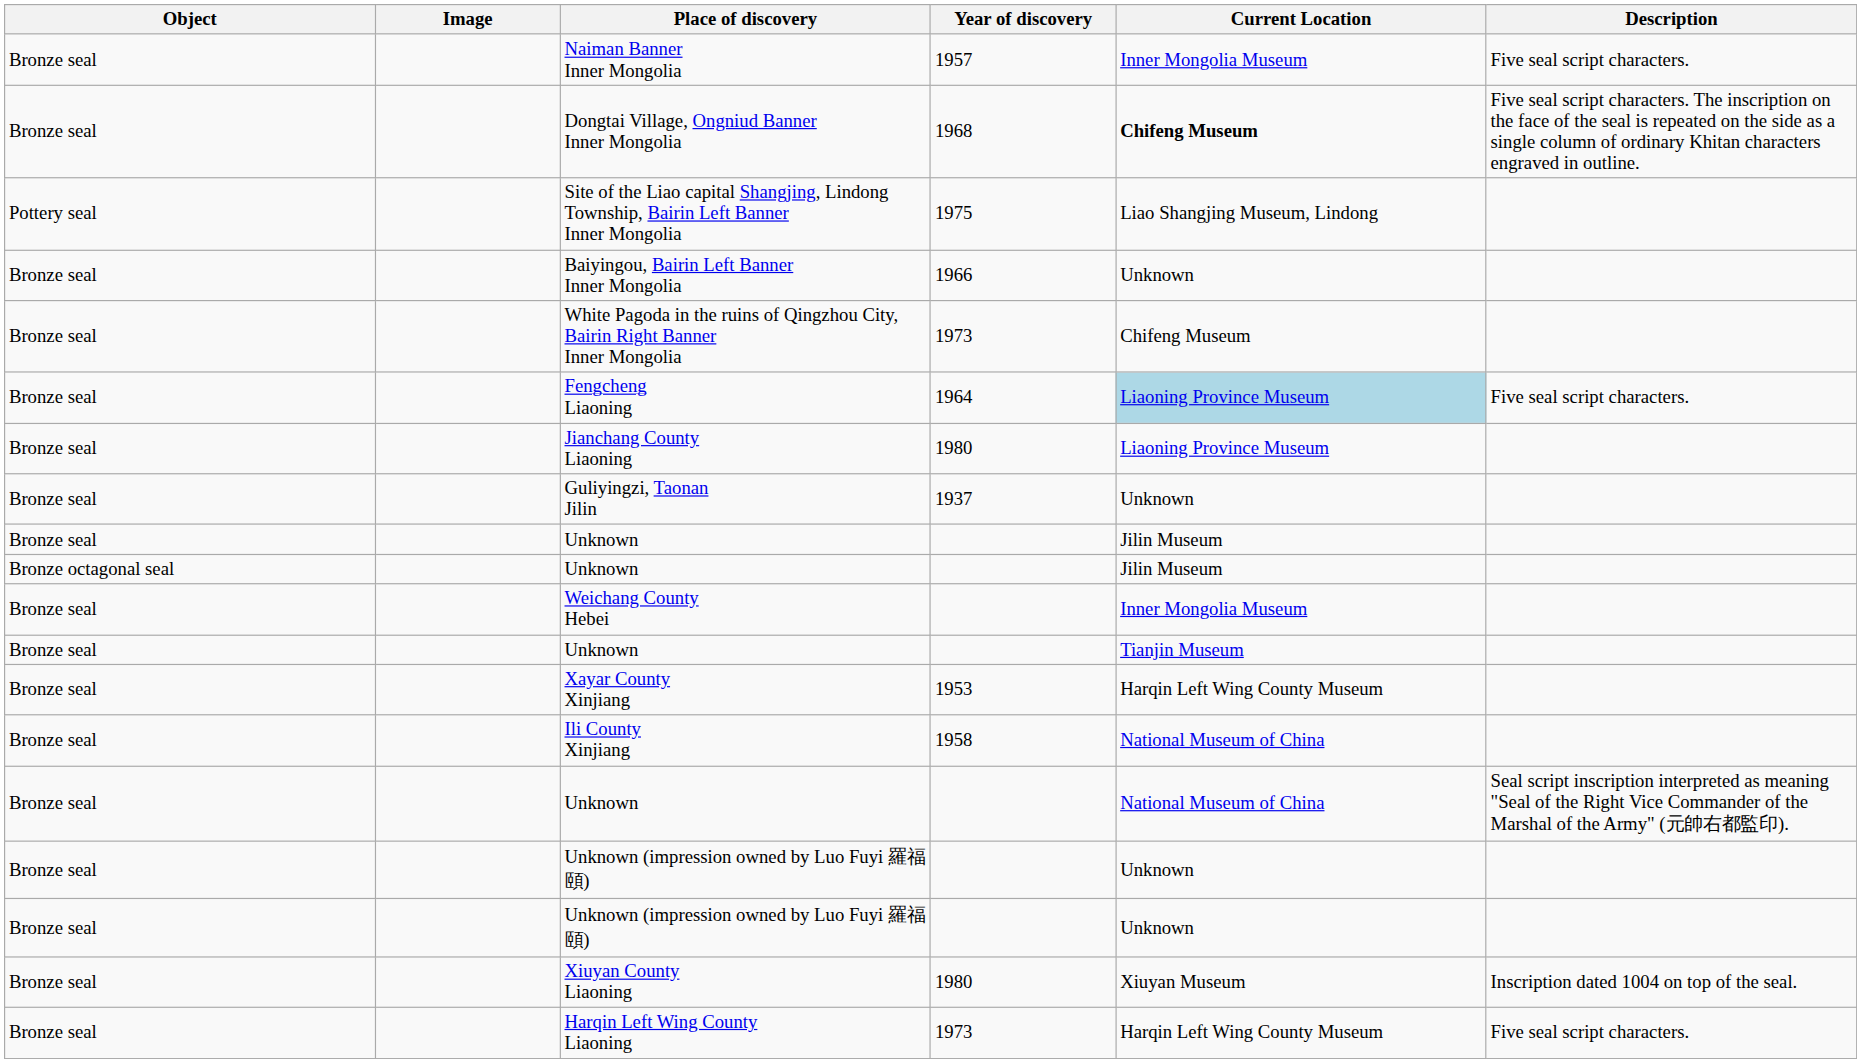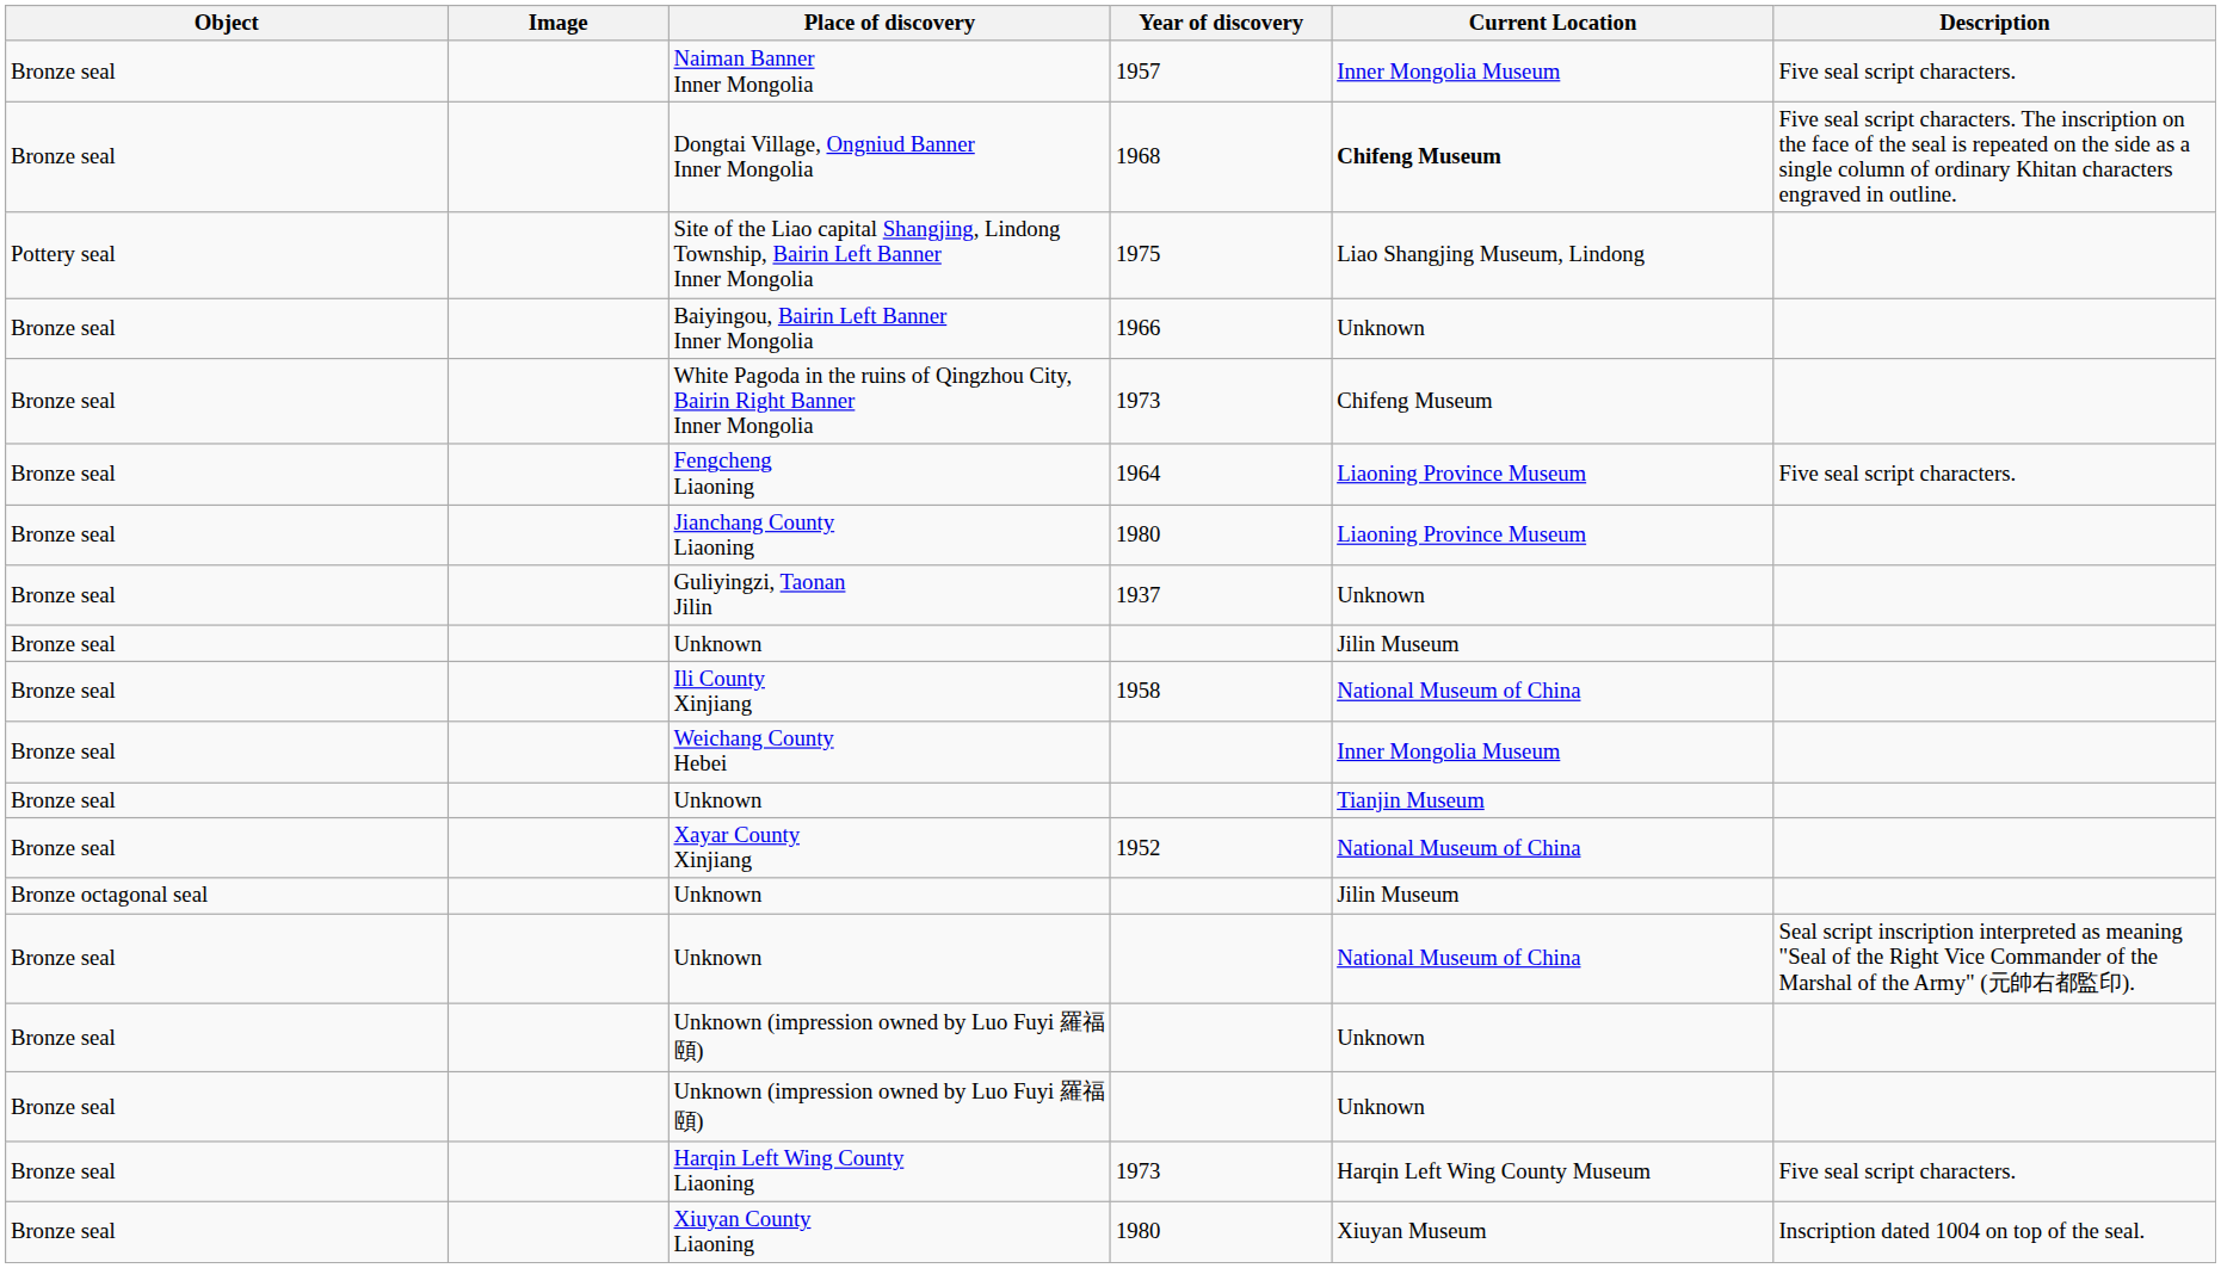 <table class="wikitable sortable" style="width: 100%">
 <tr>
 <th width="20%">Object</th>
 <th width="10%">Image</th>
 <th width="20%">Place of discovery</th>
 <th width="10%">Year of discovery</th>
 <th width="20%">Current Location</th>
 <th class="unsortable" width="20%">Description</th>
 </tr>
 <tr>
 <td>Bronze seal</td>
 <td></td>
 <td><a href='#'>Naiman Banner</a><br>Inner Mongolia<br><small></small></td>
 <td>1957</td>
 <td><a href='#'>Inner Mongolia Museum</a></td>
 <td>Five seal script characters.</td>
 </tr>
 <tr>
 <td>Bronze seal</td>
 <td></td>
 <td>Dongtai Village, <a href='#'>Ongniud Banner</a><br>Inner Mongolia<br><small></small></td>
 <td>1968</td>
 <td><strong>Chifeng Museum</strong></td>
 <td>Five seal script characters.  The inscription on the face of the seal is repeated on the side as a single column of ordinary Khitan characters engraved in outline.</td>
 </tr>
 <tr>
 <td>Pottery seal</td>
 <td></td>
 <td>Site of the Liao capital <a href='#'>Shangjing</a>, Lindong Township, <a href='#'>Bairin Left Banner</a><br>Inner Mongolia<br><small></small></td>
 <td>1975</td>
 <td>Liao Shangjing Museum, Lindong</td>
 <td></td>
 </tr>
 <tr>
 <td>Bronze seal</td>
 <td></td>
 <td>Baiyingou, <a href='#'>Bairin Left Banner</a><br>Inner Mongolia<br><small></small></td>
 <td>1966</td>
 <td>Unknown</td>
 <td></td>
 </tr>
 <tr>
 <td>Bronze seal</td>
 <td></td>
 <td>White Pagoda in the ruins of Qingzhou City, <a href='#'>Bairin Right Banner</a><br>Inner Mongolia<br><small></small></td>
 <td>1973</td>
 <td>Chifeng Museum</td>
 <td></td>
 </tr>
 <tr>
 <td>Bronze seal</td>
 <td></td>
 <td><a href='#'>Fengcheng</a><br>Liaoning<br><small></small></td>
 <td>1964</td>
-<td style="background: lightblue;"><a href='#'>Liaoning Province Museum</a></td>
+<td><a href='#'>Liaoning Province Museum</a></td>
 <td>Five seal script characters.</td>
 </tr>
 <tr>
 <td>Bronze seal</td>
 <td></td>
 <td><a href='#'>Jianchang County</a><br>Liaoning<br><small></small></td>
 <td>1980</td>
 <td><a href='#'>Liaoning Province Museum</a></td>
 <td></td>
 </tr>
 <tr>
 <td>Bronze seal</td>
 <td></td>
 <td>Guliyingzi, <a href='#'>Taonan</a><br>Jilin<br><small></small></td>
 <td>1937</td>
 <td>Unknown</td>
 <td></td>
 </tr>
 <tr>
 <td>Bronze seal</td>
 <td></td>
 <td>Unknown</td>
 <td></td>
 <td>Jilin Museum</td>
 <td></td>
 </tr>
 <tr>
-<td>Bronze octagonal seal</td>
+<td>Bronze seal</td>
 <td></td>
-<td>Unknown</td>
-<td></td>
-<td>Jilin Museum</td>
+<td><a href='#'>Ili County</a><br>Xinjiang<br><small></small></td>
+<td>1958</td>
+<td><a href='#'>National Museum of China</a></td>
 <td></td>
 </tr>
 <tr>
 <td>Bronze seal</td>
 <td></td>
 <td><a href='#'>Weichang County</a><br>Hebei<br><small></small></td>
 <td></td>
 <td><a href='#'>Inner Mongolia Museum</a></td>
 <td></td>
 </tr>
 <tr>
 <td>Bronze seal</td>
 <td></td>
 <td>Unknown</td>
 <td></td>
 <td><a href='#'>Tianjin Museum</a></td>
 <td></td>
 </tr>
 <tr>
 <td>Bronze seal</td>
 <td></td>
 <td><a href='#'>Xayar County</a><br>Xinjiang<br><small></small></td>
-<td>1953</td>
-<td>Harqin Left Wing County Museum</td>
+<td>1952</td>
+<td><a href='#'>National Museum of China</a></td>
 <td></td>
 </tr>
 <tr>
-<td>Bronze seal</td>
+<td>Bronze octagonal seal</td>
 <td></td>
-<td><a href='#'>Ili County</a><br>Xinjiang<br><small></small></td>
-<td>1958</td>
-<td><a href='#'>National Museum of China</a></td>
+<td>Unknown</td>
+<td></td>
+<td>Jilin Museum</td>
 <td></td>
 </tr>
 <tr>
 <td>Bronze seal</td>
 <td></td>
 <td>Unknown</td>
 <td></td>
 <td><a href='#'>National Museum of China</a></td>
 <td>Seal script inscription interpreted as meaning "Seal of the Right Vice Commander of the Marshal of the Army" (元帥右都監印).</td>
 </tr>
 <tr>
 <td>Bronze seal</td>
 <td></td>
 <td>Unknown (impression owned by Luo Fuyi 羅福頤)</td>
 <td></td>
 <td>Unknown</td>
 <td></td>
 </tr>
 <tr>
 <td>Bronze seal</td>
 <td></td>
 <td>Unknown (impression owned by Luo Fuyi 羅福頤)</td>
 <td></td>
 <td>Unknown</td>
 <td></td>
 </tr>
 <tr>
 <td>Bronze seal</td>
 <td></td>
+<td><a href='#'>Harqin Left Wing County</a><br>Liaoning<br><small></small></td>
+<td>1973</td>
+<td>Harqin Left Wing County Museum</td>
+<td>Five seal script characters.</td>
+</tr>
+<tr>
+<td>Bronze seal</td>
+<td></td>
 <td><a href='#'>Xiuyan County</a><br>Liaoning<br><small></small></td>
 <td>1980</td>
 <td>Xiuyan Museum</td>
 <td>Inscription dated 1004 on top of the seal.</td>
 </tr>
 <tr>
-<td>Bronze seal</td>
-<td></td>
-<td><a href='#'>Harqin Left Wing County</a><br>Liaoning<br><small></small></td>
-<td>1973</td>
-<td>Harqin Left Wing County Museum</td>
-<td>Five seal script characters.</td>
-</tr>
-<tr>
 </tr>
 </table>
